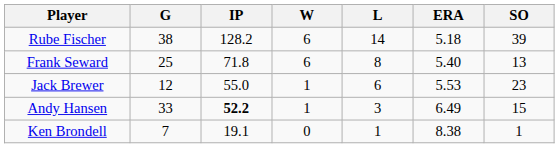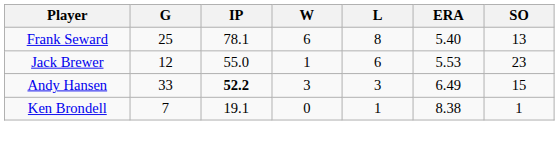 <table class="wikitable sortable">
 <tr>
 <th bgcolor="#DDDDFF" width="16%">Player</th>
 <th bgcolor="#DDDDFF" width="9%">G</th>
 <th bgcolor="#DDDDFF" width="9%">IP</th>
 <th bgcolor="#DDDDFF" width="9%">W</th>
 <th bgcolor="#DDDDFF" width="9%">L</th>
 <th bgcolor="#DDDDFF" width="9%">ERA</th>
 <th bgcolor="#DDDDFF" width="9%">SO</th>
 </tr>
-<tr align="center">
-<td><a href='#'>Rube Fischer</a></td>
-<td>38</td>
-<td>128.2</td>
-<td>6</td>
-<td>14</td>
-<td>5.18</td>
-<td>39</td>
-</tr>
 <tr align=center>
 <td><a href='#'>Frank Seward</a></td>
 <td>25</td>
-<td>71.8</td>
+<td>78.1</td>
 <td>6</td>
 <td>8</td>
 <td>5.40</td>
 <td>13</td>
 </tr>
 <tr align=center>
 <td><a href='#'>Jack Brewer</a></td>
 <td>12</td>
 <td>55.0</td>
 <td>1</td>
 <td>6</td>
 <td>5.53</td>
 <td>23</td>
 </tr>
 <tr align=center>
 <td><a href='#'>Andy Hansen</a></td>
 <td>33</td>
 <td><strong>52.2</strong></td>
-<td>1</td>
+<td>3</td>
 <td>3</td>
 <td>6.49</td>
 <td>15</td>
 </tr>
 <tr align=center>
 <td><a href='#'>Ken Brondell</a></td>
 <td>7</td>
 <td>19.1</td>
 <td>0</td>
 <td>1</td>
 <td>8.38</td>
 <td>1</td>
 </tr>
 </table>
